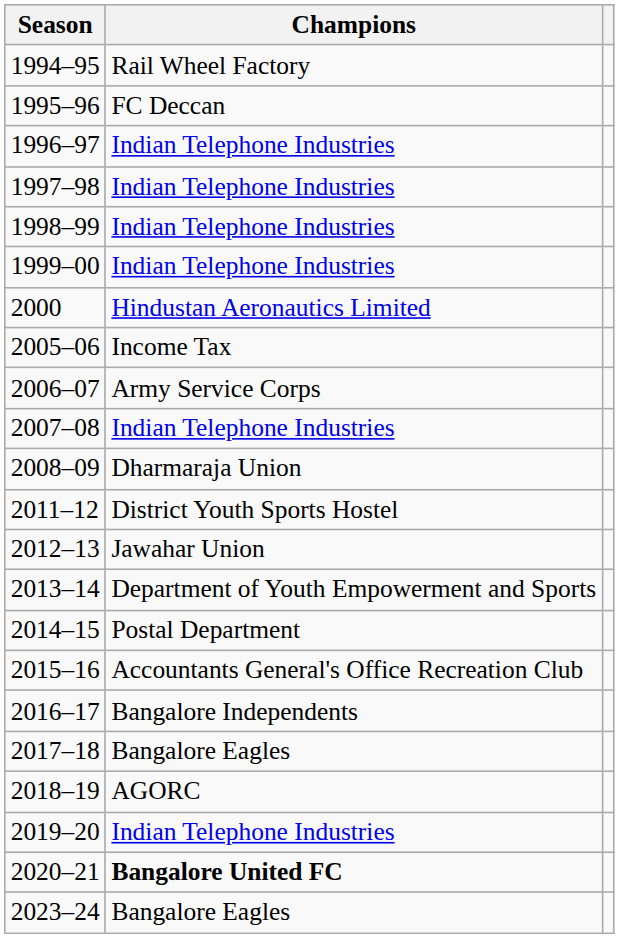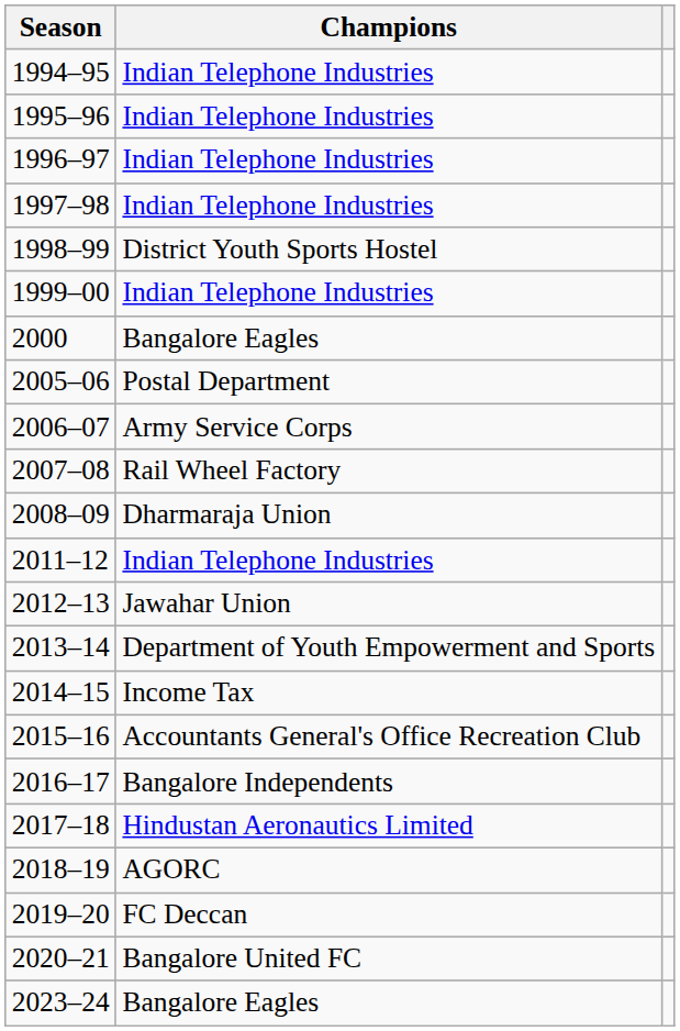 <table class="wikitable">
 <tr>
 <th>Season</th>
 <th>Champions</th>
 <th></th>
 </tr>
 <tr>
 <td>1994–95</td>
-<td>Rail Wheel Factory</td>
+<td><a href='#'>Indian Telephone Industries</a></td>
 <td></td>
 </tr>
 <tr>
 <td>1995–96</td>
-<td>FC Deccan</td>
+<td><a href='#'>Indian Telephone Industries</a></td>
 <td></td>
 </tr>
 <tr>
 <td>1996–97</td>
 <td><a href='#'>Indian Telephone Industries</a></td>
 <td></td>
 </tr>
 <tr>
 <td>1997–98</td>
 <td><a href='#'>Indian Telephone Industries</a></td>
 <td></td>
 </tr>
 <tr>
 <td>1998–99</td>
-<td><a href='#'>Indian Telephone Industries</a></td>
+<td>District Youth Sports Hostel</td>
 <td></td>
 </tr>
 <tr>
 <td>1999–00</td>
 <td><a href='#'>Indian Telephone Industries</a></td>
 <td></td>
 </tr>
 <tr>
 <td>2000</td>
-<td><a href='#'>Hindustan Aeronautics Limited</a></td>
+<td>Bangalore Eagles</td>
 <td></td>
 </tr>
 <tr>
 <td>2005–06</td>
-<td>Income Tax</td>
+<td>Postal Department</td>
 <td></td>
 </tr>
 <tr>
 <td>2006–07</td>
 <td>Army Service Corps</td>
 <td></td>
 </tr>
 <tr>
 <td>2007–08</td>
-<td><a href='#'>Indian Telephone Industries</a></td>
+<td>Rail Wheel Factory</td>
 <td></td>
 </tr>
 <tr>
 <td>2008–09</td>
 <td>Dharmaraja Union</td>
 <td></td>
 </tr>
 <tr>
 <td>2011–12</td>
-<td>District Youth Sports Hostel</td>
+<td><a href='#'>Indian Telephone Industries</a></td>
 <td></td>
 </tr>
 <tr>
 <td>2012–13</td>
 <td>Jawahar Union</td>
 <td></td>
 </tr>
 <tr>
 <td>2013–14</td>
 <td>Department of Youth Empowerment and Sports</td>
 <td></td>
 </tr>
 <tr>
 <td>2014–15</td>
-<td>Postal Department</td>
+<td>Income Tax</td>
 <td></td>
 </tr>
 <tr>
 <td>2015–16</td>
 <td>Accountants General's Office Recreation Club</td>
 <td></td>
 </tr>
 <tr>
 <td>2016–17</td>
 <td>Bangalore Independents</td>
 <td></td>
 </tr>
 <tr>
 <td>2017–18</td>
-<td>Bangalore Eagles</td>
+<td><a href='#'>Hindustan Aeronautics Limited</a></td>
 <td></td>
 </tr>
 <tr>
 <td>2018–19</td>
 <td>AGORC</td>
 <td></td>
 </tr>
 <tr>
 <td>2019–20</td>
-<td><a href='#'>Indian Telephone Industries</a></td>
+<td>FC Deccan</td>
 <td></td>
 </tr>
 <tr>
 <td>2020–21</td>
-<td><strong>Bangalore United FC</strong></td>
+<td>Bangalore United FC</td>
 <td></td>
 </tr>
 <tr>
 <td>2023–24</td>
 <td>Bangalore Eagles</td>
 <td></td>
 </tr>
 </table>
